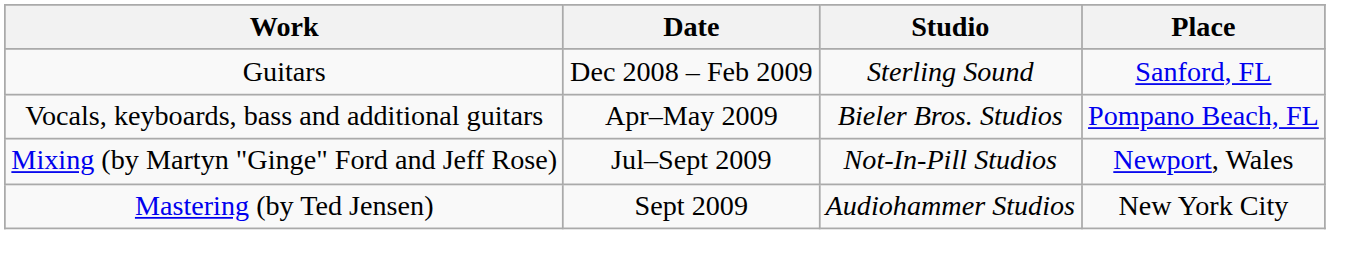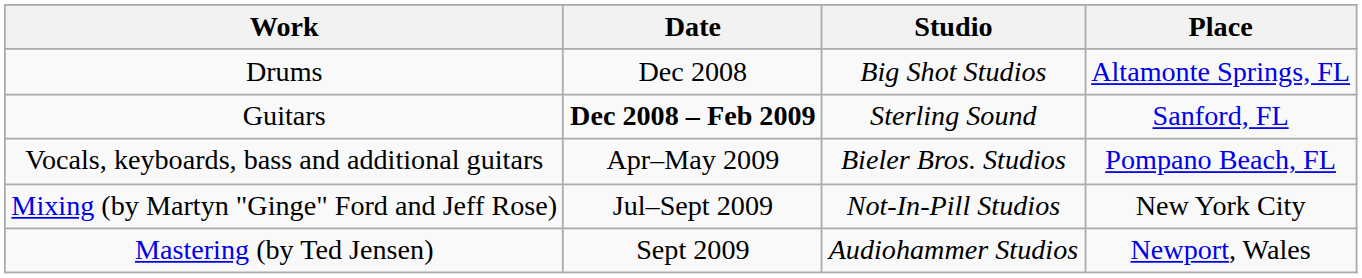 <table class="wikitable">
 <tr>
 <th align="center">Work</th>
 <th align="center">Date</th>
 <th align="center">Studio</th>
 <th align="center">Place</th>
 </tr>
 <tr>
+<td align="center">Drums</td>
+<td align="center">Dec 2008</td>
+<td align="center"><em>Big Shot Studios</em></td>
+<td align="center"><a href='#'>Altamonte Springs, FL</a></td>
+</tr>
+<tr>
 <td align="center">Guitars</td>
-<td align="center">Dec 2008 – Feb 2009</td>
+<td align="center"><strong>Dec 2008 – Feb 2009</strong></td>
 <td align="center"><em>Sterling Sound</em></td>
 <td align="center"><a href='#'>Sanford, FL</a></td>
 </tr>
 <tr>
 <td align="center">Vocals, keyboards, bass and additional guitars</td>
 <td align="center">Apr–May 2009</td>
 <td align="center"><em>Bieler Bros. Studios</em></td>
 <td align="center"><a href='#'>Pompano Beach, FL</a></td>
 </tr>
 <tr>
 <td align="center"><a href='#'>Mixing</a> (by Martyn "Ginge" Ford and Jeff Rose)</td>
 <td align="center">Jul–Sept 2009</td>
 <td align="center"><em>Not-In-Pill Studios</em></td>
-<td align="center"><a href='#'>Newport</a>, Wales</td>
+<td align="center">New York City</td>
 </tr>
 <tr>
 <td align="center"><a href='#'>Mastering</a> (by Ted Jensen)</td>
 <td align="center">Sept 2009</td>
 <td align="center"><em>Audiohammer Studios</em></td>
-<td align="center">New York City</td>
+<td align="center"><a href='#'>Newport</a>, Wales</td>
 </tr>
 </table>
